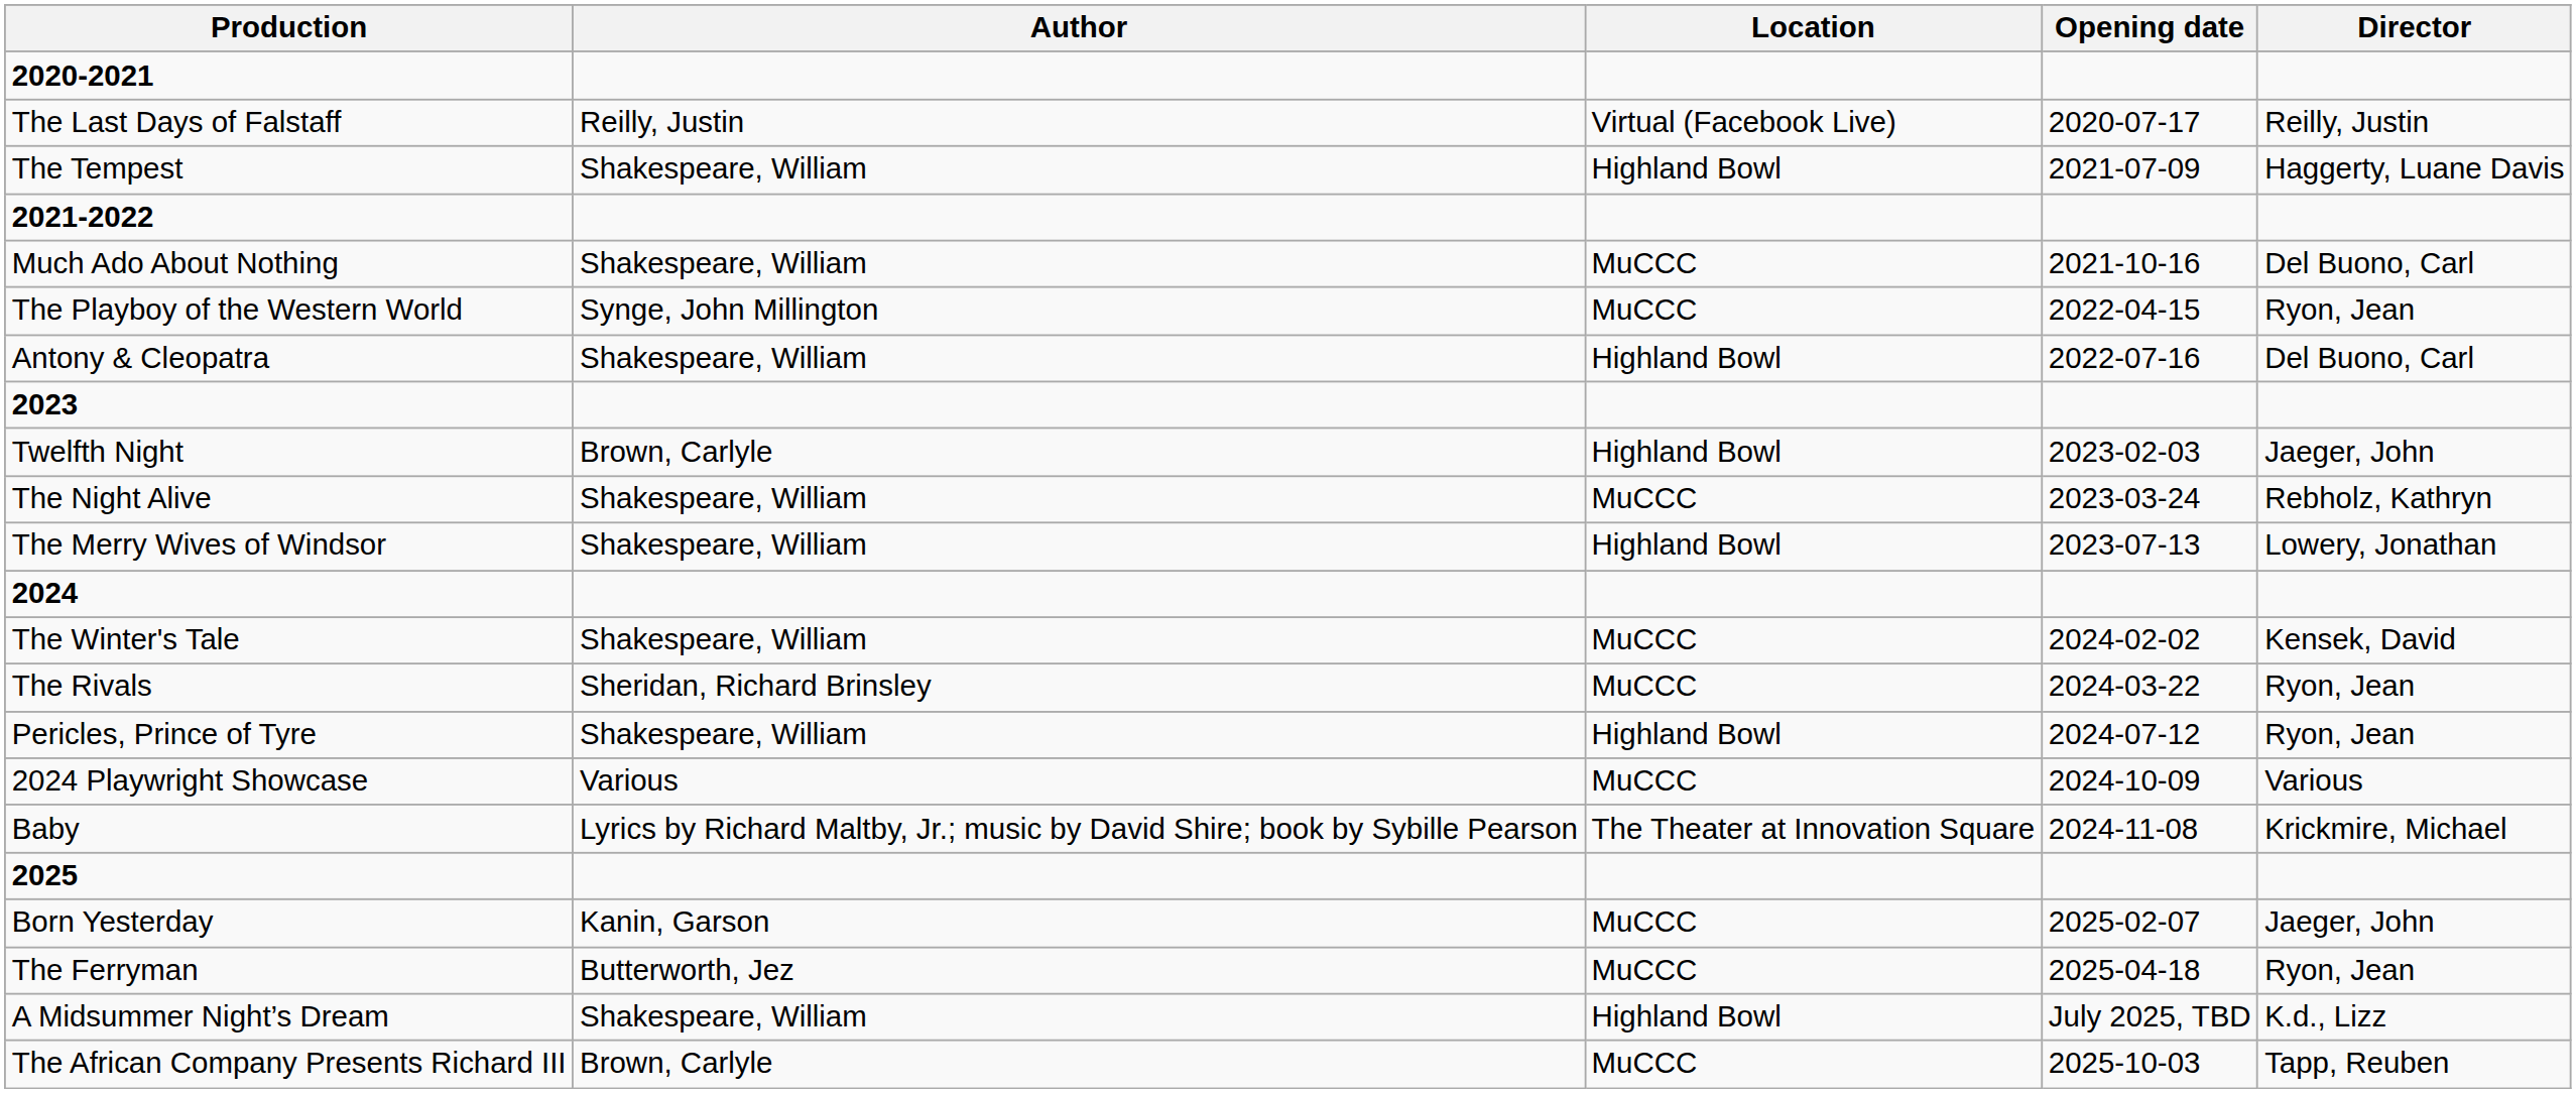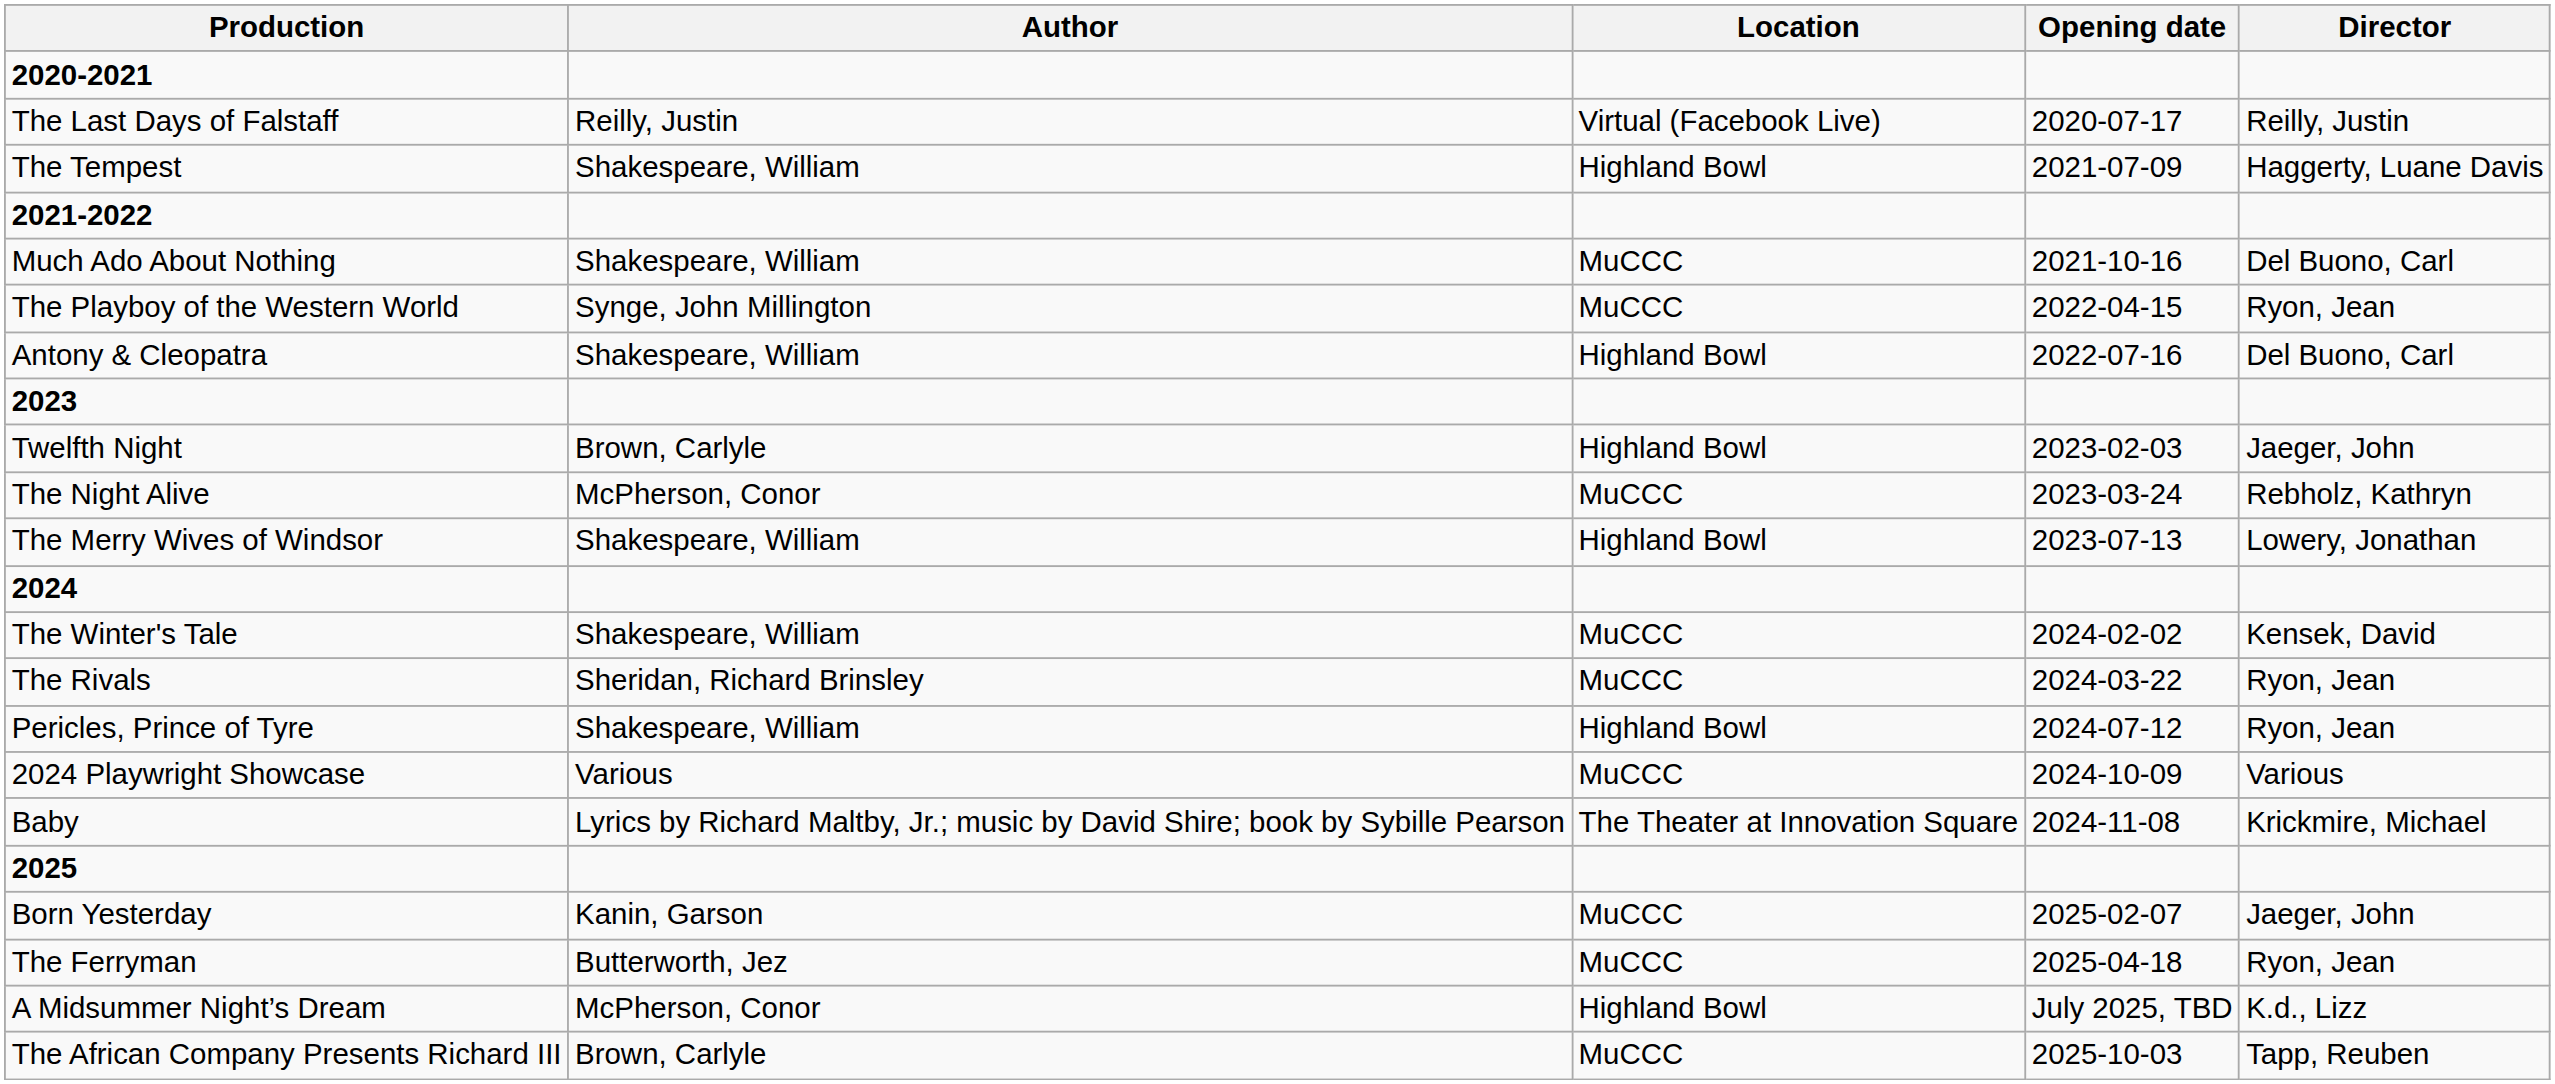 <table class="wikitable" border="1">
 <tr>
 <th>Production</th>
 <th>Author</th>
 <th>Location</th>
 <th>Opening date</th>
 <th>Director</th>
 </tr>
 <tr>
 <td><strong>2020-2021</strong></td>
 <td></td>
 <td></td>
 <td></td>
 <td></td>
 </tr>
 <tr>
 <td>The Last Days of Falstaff</td>
 <td>Reilly, Justin</td>
 <td>Virtual (Facebook Live)</td>
 <td>2020-07-17</td>
 <td>Reilly, Justin</td>
 </tr>
 <tr>
 <td>The Tempest</td>
 <td>Shakespeare, William</td>
 <td>Highland Bowl</td>
 <td>2021-07-09</td>
 <td>Haggerty, Luane Davis</td>
 </tr>
 <tr>
 <td><strong>2021-2022</strong></td>
 <td></td>
 <td></td>
 <td></td>
 <td></td>
 </tr>
 <tr>
 <td>Much Ado About Nothing</td>
 <td>Shakespeare, William</td>
 <td>MuCCC</td>
 <td>2021-10-16</td>
 <td>Del Buono, Carl</td>
 </tr>
 <tr>
 <td>The Playboy of the Western World</td>
 <td>Synge, John Millington</td>
 <td>MuCCC</td>
 <td>2022-04-15</td>
 <td>Ryon, Jean</td>
 </tr>
 <tr>
 <td>Antony & Cleopatra</td>
 <td>Shakespeare, William</td>
 <td>Highland Bowl</td>
 <td>2022-07-16</td>
 <td>Del Buono, Carl</td>
 </tr>
 <tr>
 <td><strong>2023</strong></td>
 <td></td>
 <td></td>
 <td></td>
 <td></td>
 </tr>
 <tr>
 <td>Twelfth Night</td>
 <td>Brown, Carlyle</td>
 <td>Highland Bowl</td>
 <td>2023-02-03</td>
 <td>Jaeger, John</td>
 </tr>
 <tr>
 <td>The Night Alive</td>
-<td>Shakespeare, William</td>
+<td>McPherson, Conor</td>
 <td>MuCCC</td>
 <td>2023-03-24</td>
 <td>Rebholz, Kathryn</td>
 </tr>
 <tr>
 <td>The Merry Wives of Windsor</td>
 <td>Shakespeare, William</td>
 <td>Highland Bowl</td>
 <td>2023-07-13</td>
 <td>Lowery, Jonathan</td>
 </tr>
 <tr>
 <td><strong>2024</strong></td>
 <td></td>
 <td></td>
 <td></td>
 <td></td>
 </tr>
 <tr>
 <td>The Winter's Tale</td>
 <td>Shakespeare, William</td>
 <td>MuCCC</td>
 <td>2024-02-02</td>
 <td>Kensek, David</td>
 </tr>
 <tr>
 <td>The Rivals</td>
 <td>Sheridan, Richard Brinsley</td>
 <td>MuCCC</td>
 <td>2024-03-22</td>
 <td>Ryon, Jean</td>
 </tr>
 <tr>
 <td>Pericles, Prince of Tyre</td>
 <td>Shakespeare, William</td>
 <td>Highland Bowl</td>
 <td>2024-07-12</td>
 <td>Ryon, Jean</td>
 </tr>
 <tr>
 <td>2024 Playwright Showcase</td>
 <td>Various</td>
 <td>MuCCC</td>
 <td>2024-10-09</td>
 <td>Various</td>
 </tr>
 <tr>
 <td>Baby</td>
 <td>Lyrics by Richard Maltby, Jr.; music by David Shire; book by Sybille Pearson</td>
 <td>The Theater at Innovation Square</td>
 <td>2024-11-08</td>
 <td>Krickmire, Michael</td>
 </tr>
 <tr>
 <td><strong>2025</strong></td>
 <td></td>
 <td></td>
 <td></td>
 <td></td>
 </tr>
 <tr>
 <td>Born Yesterday</td>
 <td>Kanin, Garson</td>
 <td>MuCCC</td>
 <td>2025-02-07</td>
 <td>Jaeger, John</td>
 </tr>
 <tr>
 <td>The Ferryman</td>
 <td>Butterworth, Jez</td>
 <td>MuCCC</td>
 <td>2025-04-18</td>
 <td>Ryon, Jean</td>
 </tr>
 <tr>
 <td>A Midsummer Night’s Dream</td>
-<td>Shakespeare, William</td>
+<td>McPherson, Conor</td>
 <td>Highland Bowl</td>
 <td>July 2025, TBD</td>
 <td>K.d., Lizz</td>
 </tr>
 <tr>
 <td>The African Company Presents Richard III</td>
 <td>Brown, Carlyle</td>
 <td>MuCCC</td>
 <td>2025-10-03</td>
 <td>Tapp, Reuben</td>
 </tr>
 </table>
